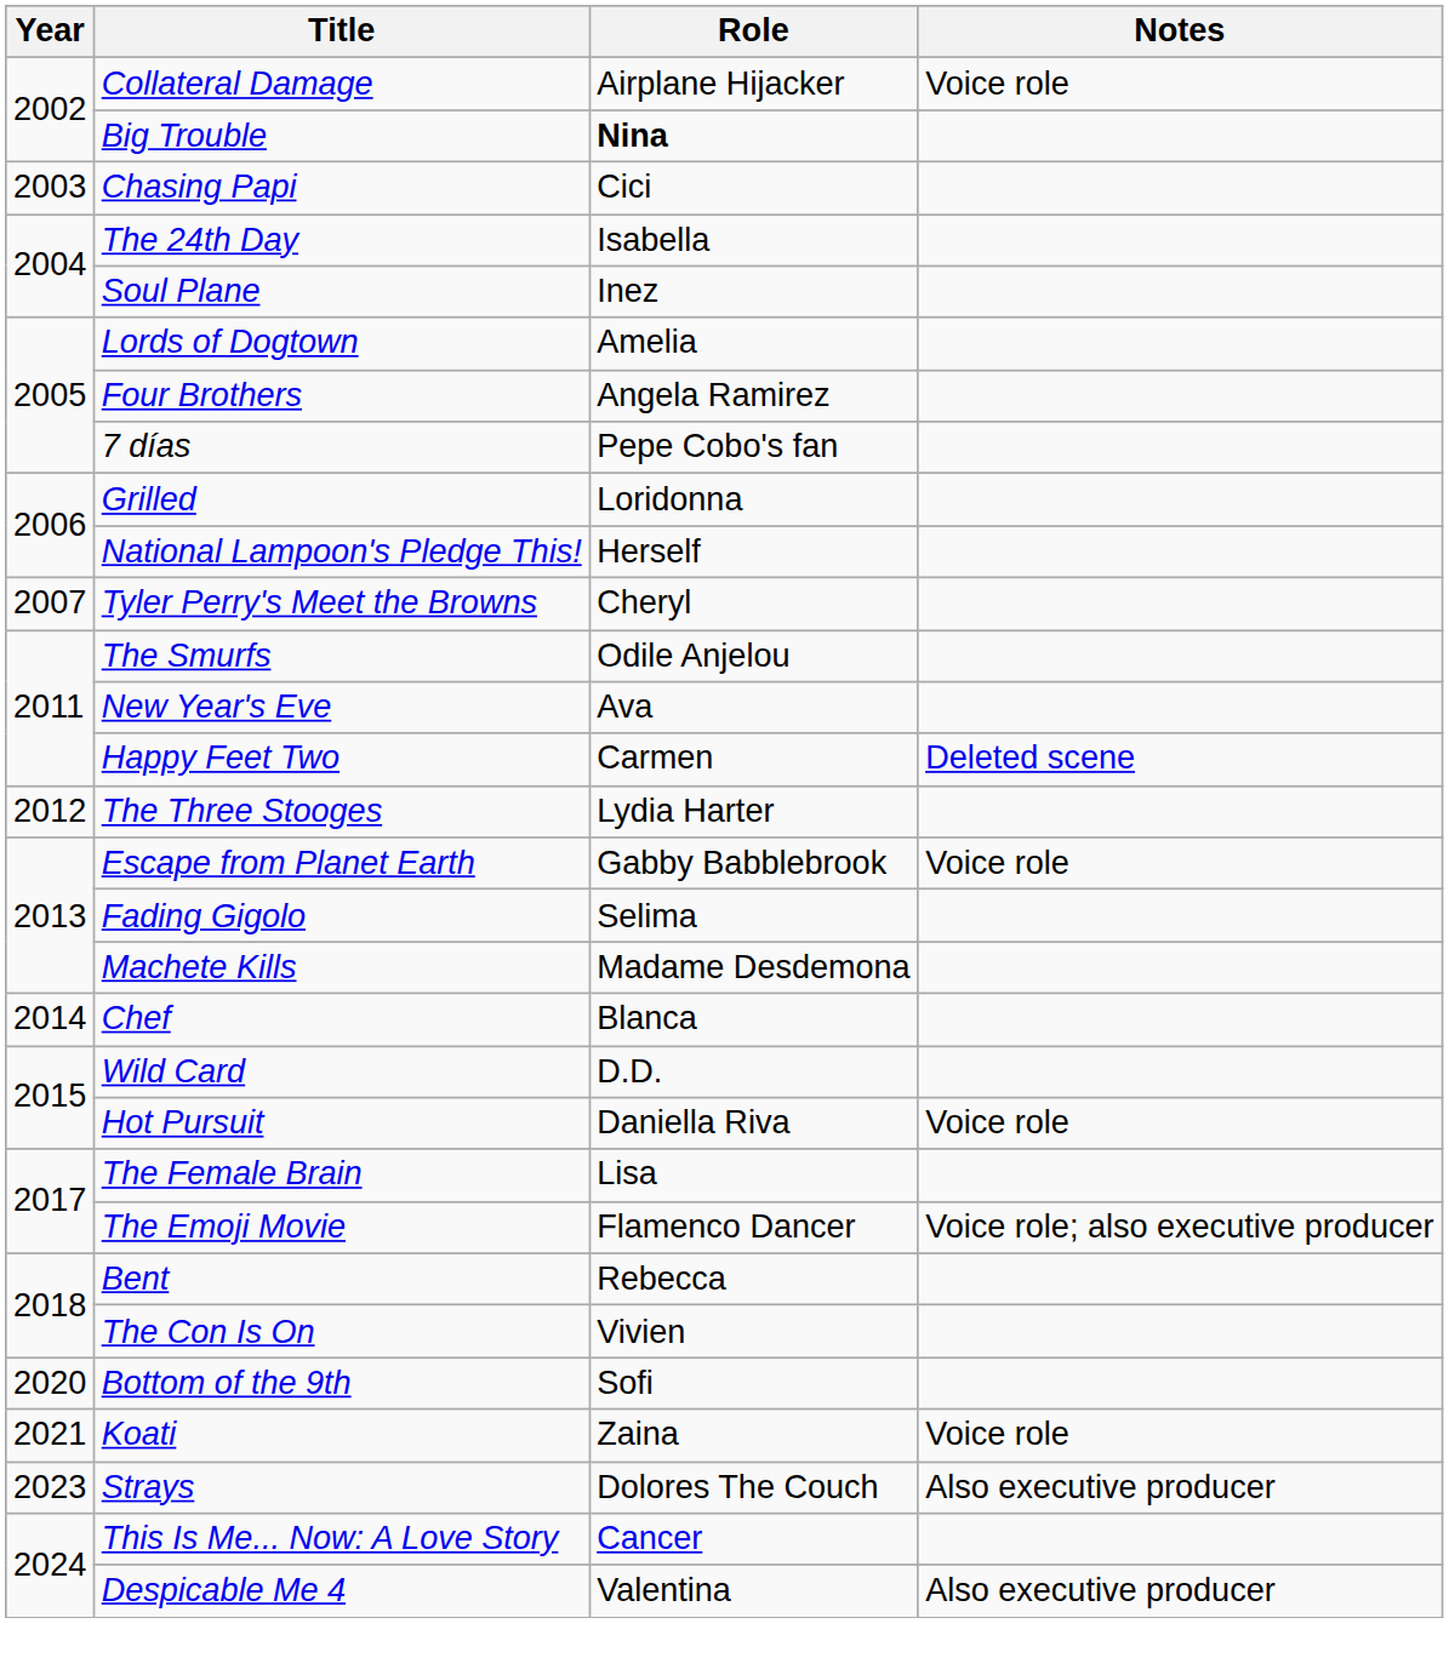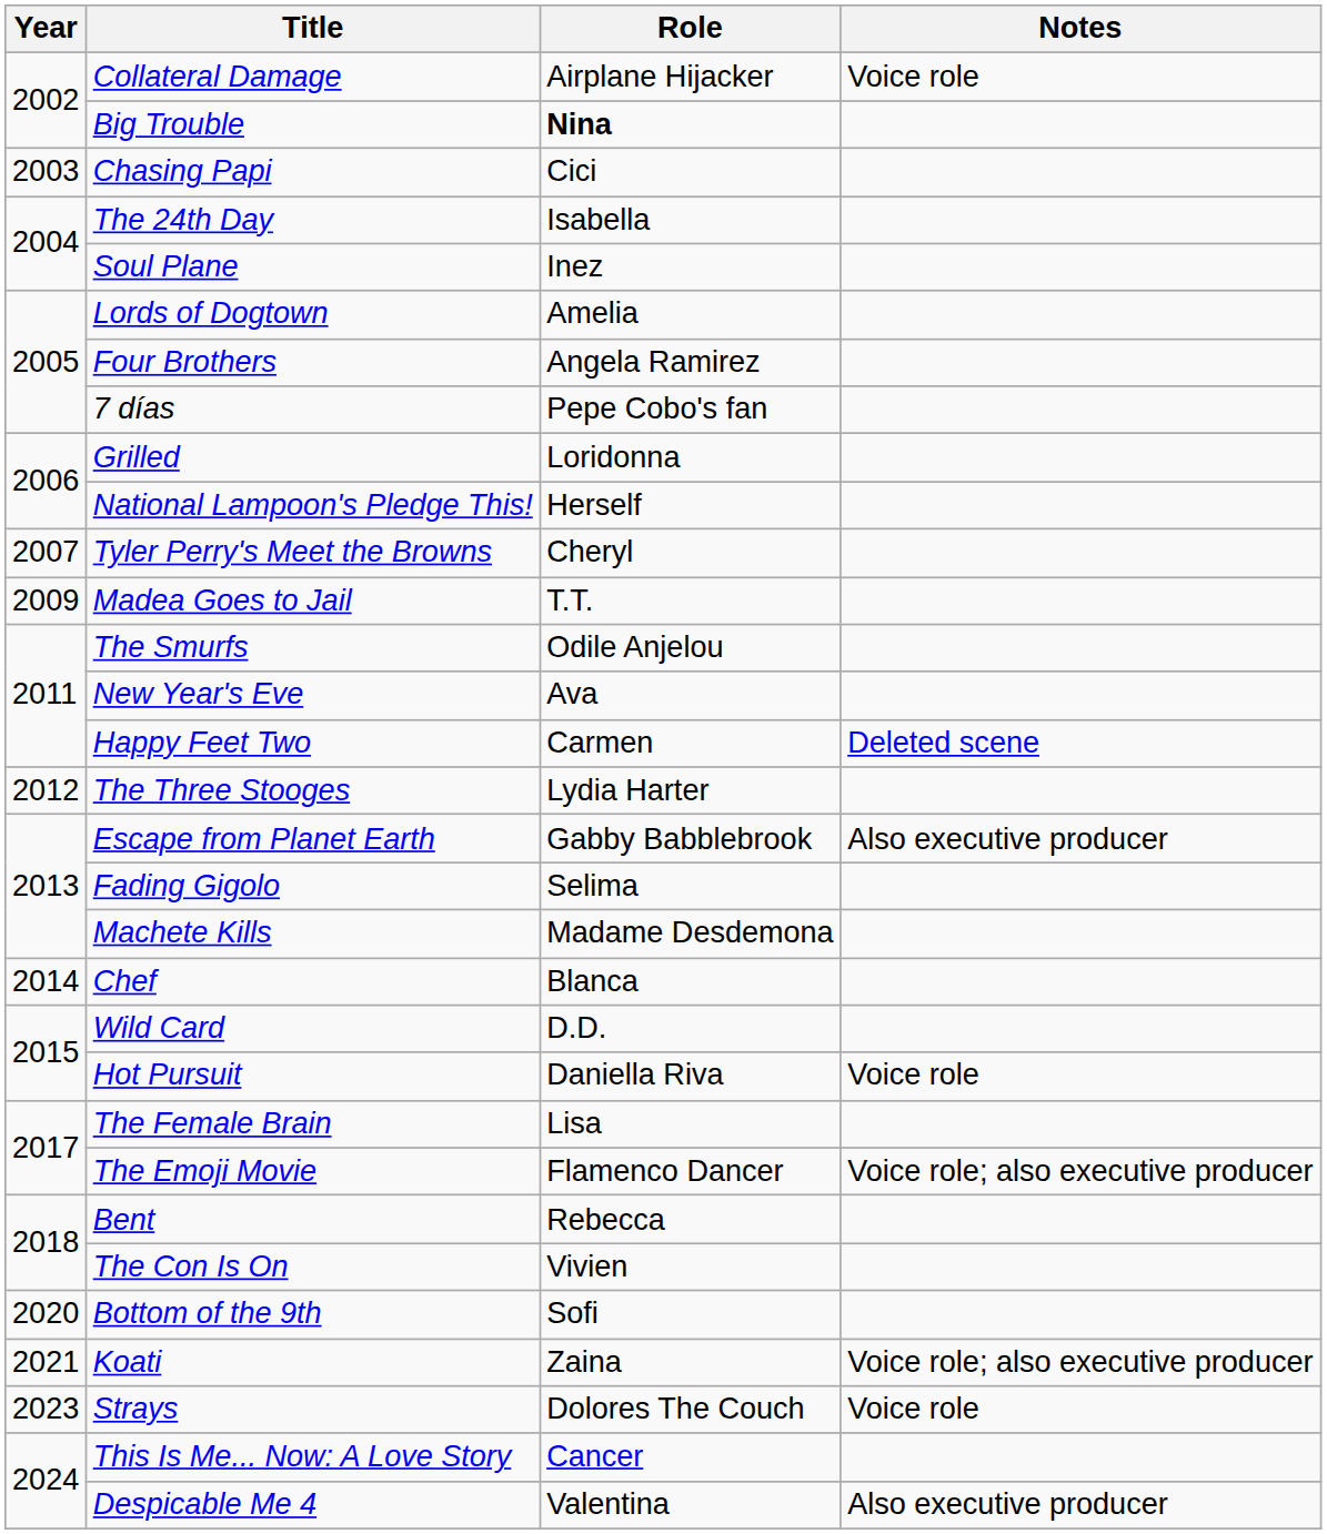 <table class="wikitable sortable">
 <tr>
 <th>Year</th>
 <th>Title</th>
 <th>Role</th>
 <th class="unsortable">Notes</th>
 </tr>
 <tr>
 <td rowspan="2">2002</td>
 <td><em><a href='#'>Collateral Damage</a></em></td>
 <td>Airplane Hijacker</td>
 <td>Voice role</td>
 </tr>
 <tr>
 <td><em><a href='#'>Big Trouble</a></em></td>
 <td><strong>Nina</strong></td>
 <td></td>
 </tr>
 <tr>
 <td>2003</td>
 <td><em><a href='#'>Chasing Papi</a></em></td>
 <td>Cici</td>
 <td></td>
 </tr>
 <tr>
 <td rowspan="2">2004</td>
 <td><em><a href='#'>The 24th Day</a></em></td>
 <td>Isabella</td>
 <td></td>
 </tr>
 <tr>
 <td><em><a href='#'>Soul Plane</a></em></td>
 <td>Inez</td>
 <td></td>
 </tr>
 <tr>
 <td rowspan="3">2005</td>
 <td><em><a href='#'>Lords of Dogtown</a></em></td>
 <td>Amelia</td>
 <td></td>
 </tr>
 <tr>
 <td><em><a href='#'>Four Brothers</a></em></td>
 <td>Angela Ramirez</td>
 <td></td>
 </tr>
 <tr>
 <td><em>7 días</em></td>
 <td>Pepe Cobo's fan</td>
 <td></td>
 </tr>
 <tr>
 <td rowspan="2">2006</td>
 <td><em><a href='#'>Grilled</a></em></td>
 <td>Loridonna</td>
 <td></td>
 </tr>
 <tr>
 <td><em><a href='#'>National Lampoon's Pledge This!</a></em></td>
 <td>Herself</td>
 <td></td>
 </tr>
 <tr>
 <td>2007</td>
 <td><em><a href='#'>Tyler Perry's Meet the Browns</a></em></td>
 <td>Cheryl</td>
 <td></td>
 </tr>
 <tr>
+<td>2009</td>
+<td><em><a href='#'>Madea Goes to Jail</a></em></td>
+<td>T.T.</td>
+<td></td>
+</tr>
+<tr>
 <td rowspan="3">2011</td>
 <td><em><a href='#'>The Smurfs</a></em></td>
 <td>Odile Anjelou</td>
 <td></td>
 </tr>
 <tr>
 <td><em><a href='#'>New Year's Eve</a></em></td>
 <td>Ava</td>
 <td></td>
 </tr>
 <tr>
 <td><em><a href='#'>Happy Feet Two</a></em></td>
 <td>Carmen</td>
 <td><a href='#'>Deleted scene</a></td>
 </tr>
 <tr>
 <td>2012</td>
 <td><em><a href='#'>The Three Stooges</a></em></td>
 <td>Lydia Harter</td>
 <td></td>
 </tr>
 <tr>
 <td rowspan="3">2013</td>
 <td><em><a href='#'>Escape from Planet Earth</a></em></td>
 <td>Gabby Babblebrook</td>
-<td>Voice role</td>
+<td>Also executive producer</td>
 </tr>
 <tr>
 <td><em><a href='#'>Fading Gigolo</a></em></td>
 <td>Selima</td>
 <td></td>
 </tr>
 <tr>
 <td><em><a href='#'>Machete Kills</a></em></td>
 <td>Madame Desdemona</td>
 <td></td>
 </tr>
 <tr>
 <td>2014</td>
 <td><em><a href='#'>Chef</a></em></td>
 <td>Blanca</td>
 <td></td>
 </tr>
 <tr>
 <td rowspan="2">2015</td>
 <td><em><a href='#'>Wild Card</a></em></td>
 <td>D.D.</td>
 <td></td>
 </tr>
 <tr>
 <td><em><a href='#'>Hot Pursuit</a></em></td>
 <td>Daniella Riva</td>
 <td>Voice role</td>
 </tr>
 <tr>
 <td rowspan="2">2017</td>
 <td><em><a href='#'>The Female Brain</a></em></td>
 <td>Lisa</td>
 <td></td>
 </tr>
 <tr>
 <td><em><a href='#'>The Emoji Movie</a></em></td>
 <td>Flamenco Dancer</td>
 <td>Voice role; also executive producer</td>
 </tr>
 <tr>
 <td rowspan="2">2018</td>
 <td><em><a href='#'>Bent</a></em></td>
 <td>Rebecca</td>
 <td></td>
 </tr>
 <tr>
 <td><em><a href='#'>The Con Is On</a></em></td>
 <td>Vivien</td>
 <td></td>
 </tr>
 <tr>
 <td>2020</td>
 <td><em><a href='#'>Bottom of the 9th</a></em></td>
 <td>Sofi</td>
 <td></td>
 </tr>
 <tr>
 <td>2021</td>
 <td><em><a href='#'>Koati</a></em></td>
 <td>Zaina</td>
-<td>Voice role</td>
+<td>Voice role; also executive producer</td>
 </tr>
 <tr>
 <td>2023</td>
 <td><em><a href='#'>Strays</a></em></td>
 <td>Dolores The Couch</td>
-<td>Also executive producer</td>
+<td>Voice role</td>
 </tr>
 <tr>
 <td rowspan="2">2024</td>
 <td><em><a href='#'>This Is Me... Now: A Love Story</a></em></td>
 <td><a href='#'>Cancer</a></td>
 <td></td>
 </tr>
 <tr>
 <td><em><a href='#'>Despicable Me 4</a></em></td>
 <td>Valentina</td>
 <td>Also executive producer</td>
 </tr>
 </table>
